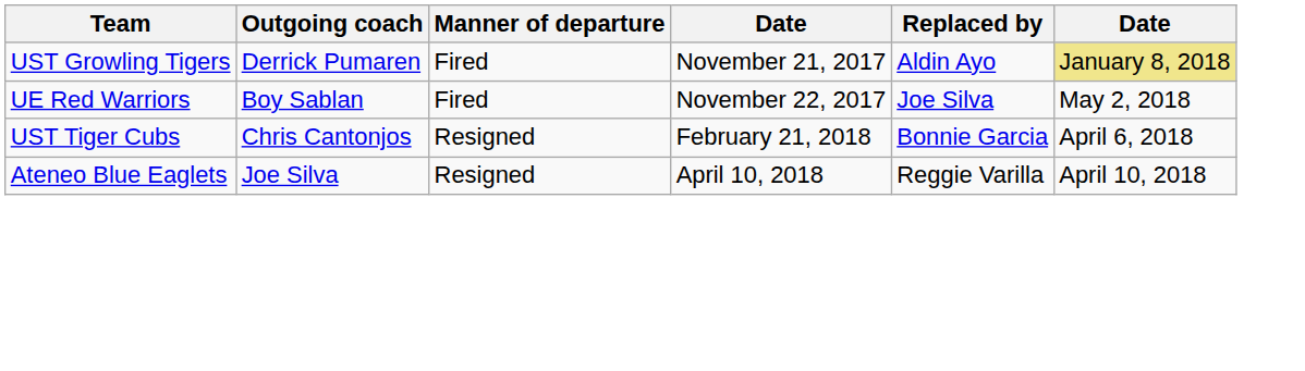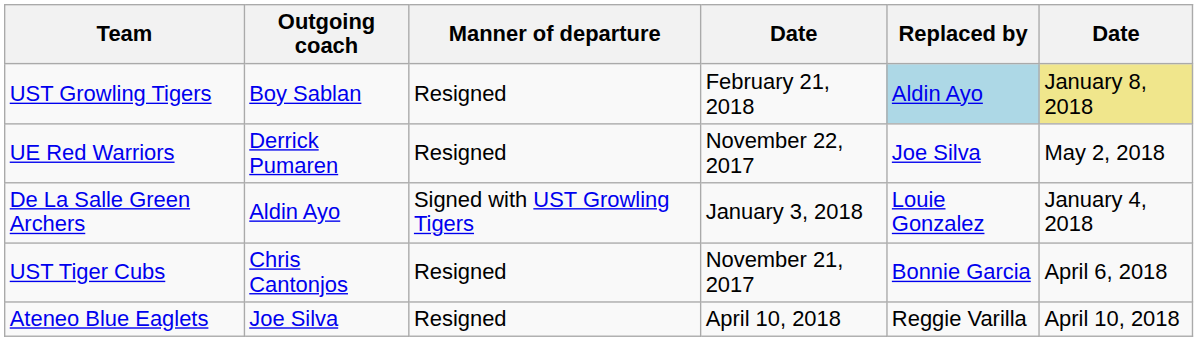 <table class=wikitable>
 <tr>
 <th>Team</th>
 <th>Outgoing coach</th>
 <th>Manner of departure</th>
 <th>Date</th>
 <th>Replaced by</th>
 <th>Date</th>
 </tr>
 <tr>
 <td><a href='#'>UST Growling Tigers</a></td>
-<td><a href='#'>Derrick Pumaren</a></td>
-<td>Fired</td>
-<td>November 21, 2017</td>
-<td><a href='#'>Aldin Ayo</a></td>
+<td><a href='#'>Boy Sablan</a></td>
+<td>Resigned</td>
+<td>February 21, 2018</td>
+<td style="background: lightblue;"><a href='#'>Aldin Ayo</a></td>
 <td style="background: khaki;">January 8, 2018</td>
 </tr>
 <tr>
 <td><a href='#'>UE Red Warriors</a></td>
-<td><a href='#'>Boy Sablan</a></td>
-<td>Fired</td>
+<td><a href='#'>Derrick Pumaren</a></td>
+<td>Resigned</td>
 <td>November 22, 2017</td>
 <td><a href='#'>Joe Silva</a></td>
 <td>May 2, 2018</td>
 </tr>
 <tr>
+<td><a href='#'>De La Salle Green Archers</a></td>
+<td><a href='#'>Aldin Ayo</a></td>
+<td>Signed with <a href='#'>UST Growling Tigers</a></td>
+<td>January 3, 2018</td>
+<td><a href='#'>Louie Gonzalez</a></td>
+<td>January 4, 2018</td>
+</tr>
+<tr>
 <td><a href='#'>UST Tiger Cubs</a></td>
 <td><a href='#'>Chris Cantonjos</a></td>
 <td>Resigned</td>
-<td>February 21, 2018</td>
+<td>November 21, 2017</td>
 <td><a href='#'>Bonnie Garcia</a></td>
 <td>April 6, 2018</td>
 </tr>
 <tr>
 <td><a href='#'>Ateneo Blue Eaglets</a></td>
 <td><a href='#'>Joe Silva</a></td>
 <td>Resigned</td>
 <td>April 10, 2018</td>
 <td>Reggie Varilla</td>
 <td>April 10, 2018</td>
 </tr>
 </table>
